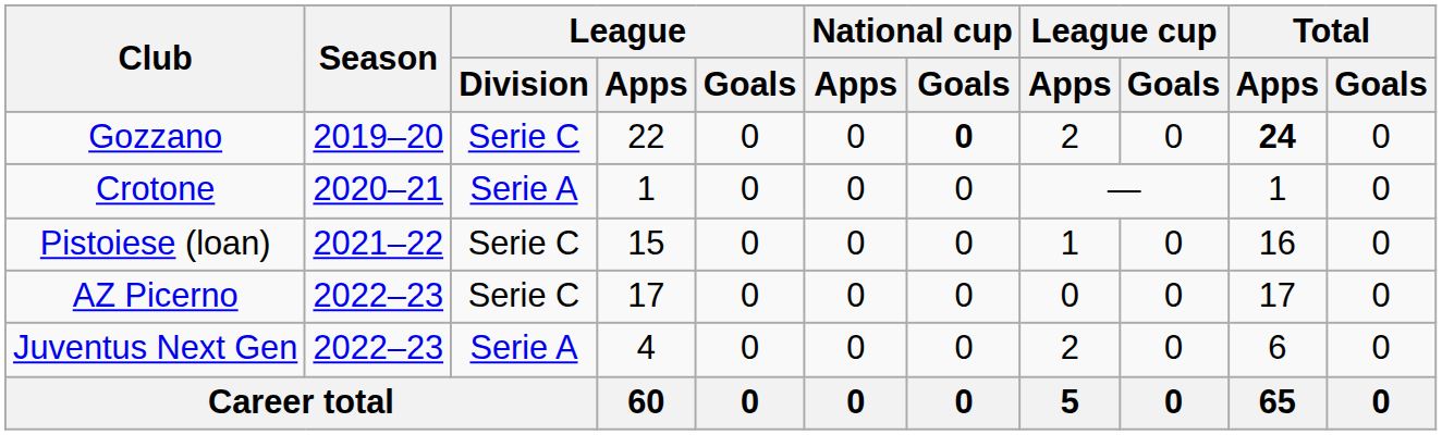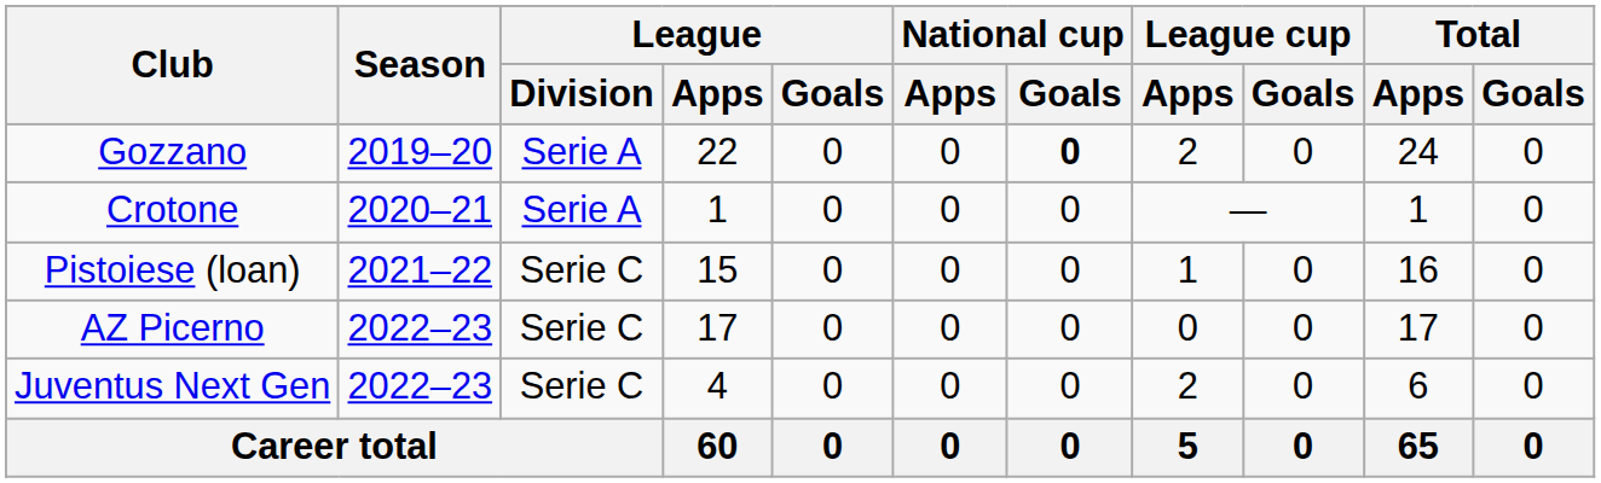 <table class="wikitable" style="text-align:center">
 <tr>
 <th rowspan="2">Club</th>
 <th rowspan="2">Season</th>
 <th colspan="3">League</th>
 <th colspan="2">National cup</th>
 <th colspan="2">League cup</th>
 <th colspan="2">Total</th>
 </tr>
 <tr>
 <th>Division</th>
 <th>Apps</th>
 <th>Goals</th>
 <th>Apps</th>
 <th>Goals</th>
 <th>Apps</th>
 <th>Goals</th>
 <th>Apps</th>
 <th>Goals</th>
 </tr>
 <tr>
 <td><a href='#'>Gozzano</a></td>
 <td><a href='#'>2019–20</a></td>
-<td><a href='#'>Serie C</a></td>
+<td><a href='#'>Serie A</a></td>
 <td>22</td>
 <td>0</td>
 <td>0</td>
 <td><strong>0</strong></td>
 <td>2</td>
 <td>0</td>
-<td><strong>24</strong></td>
+<td>24</td>
 <td>0</td>
 </tr>
 <tr>
 <td><a href='#'>Crotone</a></td>
 <td><a href='#'>2020–21</a></td>
 <td><a href='#'>Serie A</a></td>
 <td>1</td>
 <td>0</td>
 <td>0</td>
 <td>0</td>
 <td colspan="2">—</td>
 <td>1</td>
 <td>0</td>
 </tr>
 <tr>
 <td><a href='#'>Pistoiese</a> (loan)</td>
 <td><a href='#'>2021–22</a></td>
 <td>Serie C</td>
 <td>15</td>
 <td>0</td>
 <td>0</td>
 <td>0</td>
 <td>1</td>
 <td>0</td>
 <td>16</td>
 <td>0</td>
 </tr>
 <tr>
 <td><a href='#'>AZ Picerno</a></td>
 <td><a href='#'>2022–23</a></td>
 <td>Serie C</td>
 <td>17</td>
 <td>0</td>
 <td>0</td>
 <td>0</td>
 <td>0</td>
 <td>0</td>
 <td>17</td>
 <td>0</td>
 </tr>
 <tr>
 <td><a href='#'>Juventus Next Gen</a></td>
 <td><a href='#'>2022–23</a></td>
-<td><a href='#'>Serie A</a></td>
+<td>Serie C</td>
 <td>4</td>
 <td>0</td>
 <td>0</td>
 <td>0</td>
 <td>2</td>
 <td>0</td>
 <td>6</td>
 <td>0</td>
 </tr>
 <tr>
 <th colspan="3">Career total</th>
 <th>60</th>
 <th>0</th>
 <th>0</th>
 <th>0</th>
 <th>5</th>
 <th>0</th>
 <th>65</th>
 <th>0</th>
 </tr>
 </table>
